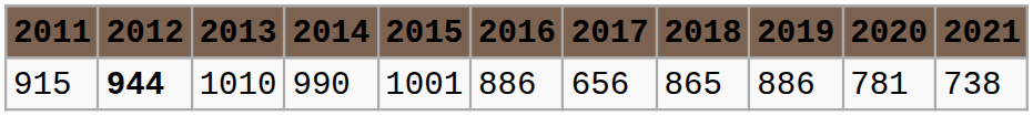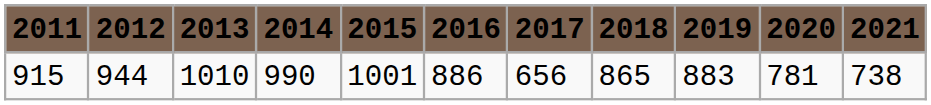 <table class="wikitable" border="1">
 <tr align="center" style="background:#7C6250;">
 <td><strong>2011</strong></td>
 <td><strong>2012</strong></td>
 <td><strong>2013</strong></td>
 <td><strong>2014</strong></td>
 <td><strong>2015</strong></td>
 <td><strong>2016</strong></td>
 <td><strong>2017</strong></td>
 <td><strong>2018</strong></td>
 <td><strong>2019</strong></td>
 <td><strong>2020</strong></td>
 <td><strong>2021</strong></td>
 </tr>
 <tr>
 <td>915</td>
-<td><strong>944</strong></td>
+<td>944</td>
 <td>1010</td>
 <td>990</td>
 <td>1001</td>
 <td>886</td>
 <td>656</td>
 <td>865</td>
-<td>886</td>
+<td>883</td>
 <td>781</td>
 <td>738</td>
 </tr>
 </table>
